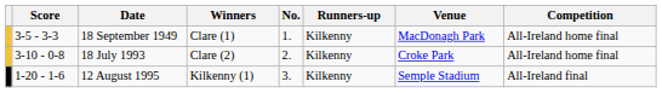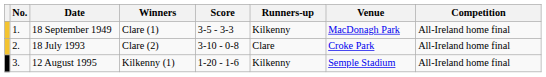 <table class="wikitable" style="font-size:90%">
 <tr>
 <th width=1></th>
-<th width=70>Score</th>
+<th width=5>No.</th>
 <th width=120>Date</th>
 <th width=100>Winners</th>
-<th width=5>No.</th>
+<th width=70>Score</th>
 <th width=100>Runners-up</th>
 <th width=120>Venue</th>
 <th width=170>Competition</th>
 </tr>
 <tr>
 <td style="background-color:#F4C430"></td>
-<td>3-5 - 3-3</td>
+<td>1.</td>
 <td>18 September 1949</td>
 <td>Clare (1)</td>
-<td>1.</td>
+<td>3-5 - 3-3</td>
 <td>Kilkenny</td>
 <td><a href='#'>MacDonagh Park</a></td>
 <td>All-Ireland home final</td>
 </tr>
 <tr>
 <td style="background-color:#F4C430"></td>
-<td>3-10 - 0-8</td>
+<td>2.</td>
 <td>18 July 1993</td>
 <td>Clare (2)</td>
-<td>2.</td>
-<td>Kilkenny</td>
+<td>3-10 - 0-8</td>
+<td>Clare</td>
 <td><a href='#'>Croke Park</a></td>
 <td>All-Ireland home final</td>
 </tr>
 <tr>
 <td style="background-color:#000000"></td>
-<td>1-20 - 1-6</td>
+<td>3.</td>
 <td>12 August 1995</td>
 <td>Kilkenny (1)</td>
-<td>3.</td>
+<td>1-20 - 1-6</td>
 <td>Kilkenny</td>
 <td><a href='#'>Semple Stadium</a></td>
-<td>All-Ireland final</td>
+<td>All-Ireland home final</td>
 </tr>
 </table>
